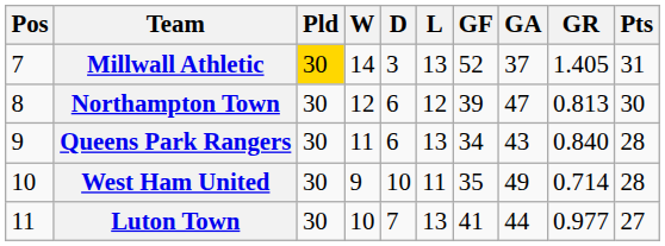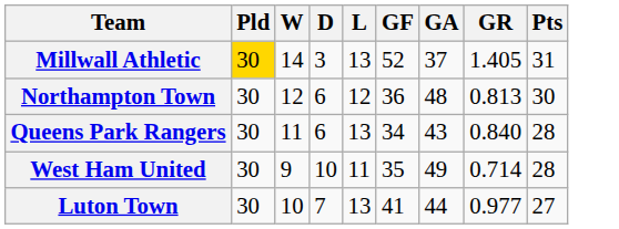 <table class="wikitable sortable">
 <tr>
-<th><abbr>Pos</abbr></th>
 <th align="left">Team</th>
 <th><abbr>Pld</abbr></th>
 <th><abbr>W</abbr></th>
 <th><abbr>D</abbr></th>
 <th><abbr>L</abbr></th>
 <th><abbr>GF</abbr></th>
 <th><abbr>GA</abbr></th>
 <th><abbr>GR</abbr></th>
 <th><abbr>Pts</abbr></th>
 </tr>
 <tr>
-<td>7</td>
 <th align="left"><a href='#'>Millwall Athletic</a></th>
 <td style="background: gold;">30</td>
 <td>14</td>
 <td>3</td>
 <td>13</td>
 <td>52</td>
 <td>37</td>
 <td>1.405</td>
 <td>31</td>
 </tr>
 <tr>
-<td>8</td>
 <th align="left"><a href='#'>Northampton Town</a></th>
 <td>30</td>
 <td>12</td>
 <td>6</td>
 <td>12</td>
-<td>39</td>
-<td>47</td>
+<td>36</td>
+<td>48</td>
 <td>0.813</td>
 <td>30</td>
 </tr>
 <tr>
-<td>9</td>
 <th align="left"><a href='#'>Queens Park Rangers</a></th>
 <td>30</td>
 <td>11</td>
 <td>6</td>
 <td>13</td>
 <td>34</td>
 <td>43</td>
 <td>0.840</td>
 <td>28</td>
 </tr>
 <tr>
-<td>10</td>
 <th align="left"><a href='#'>West Ham United</a></th>
 <td>30</td>
 <td>9</td>
 <td>10</td>
 <td>11</td>
 <td>35</td>
 <td>49</td>
 <td>0.714</td>
 <td>28</td>
 </tr>
 <tr>
-<td>11</td>
 <th align="left"><a href='#'>Luton Town</a></th>
 <td>30</td>
 <td>10</td>
 <td>7</td>
 <td>13</td>
 <td>41</td>
 <td>44</td>
 <td>0.977</td>
 <td>27</td>
 </tr>
 </table>
